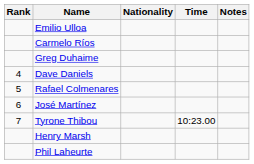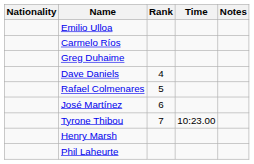 <table class="wikitable sortable" style="text-align:center">
 <tr>
+<th>Nationality</th>
+<th>Name</th>
 <th>Rank</th>
-<th>Name</th>
-<th>Nationality</th>
 <th>Time</th>
 <th>Notes</th>
 </tr>
 <tr>
+<td align=left></td>
+<td align=left><a href='#'>Emilio Ulloa</a></td>
 <td></td>
-<td align=left><a href='#'>Emilio Ulloa</a></td>
-<td align=left></td>
 <td></td>
 <td></td>
 </tr>
 <tr>
+<td align=left></td>
+<td align=left><a href='#'>Carmelo Ríos</a></td>
 <td></td>
-<td align=left><a href='#'>Carmelo Ríos</a></td>
-<td align=left></td>
 <td></td>
 <td></td>
 </tr>
 <tr>
+<td align=left></td>
+<td align=left><a href='#'>Greg Duhaime</a></td>
 <td></td>
-<td align=left><a href='#'>Greg Duhaime</a></td>
-<td align=left></td>
 <td></td>
 <td></td>
 </tr>
 <tr>
+<td align=left></td>
+<td align=left><a href='#'>Dave Daniels</a></td>
 <td>4</td>
-<td align=left><a href='#'>Dave Daniels</a></td>
-<td align=left></td>
 <td></td>
 <td></td>
 </tr>
 <tr>
+<td align=left></td>
+<td align=left><a href='#'>Rafael Colmenares</a></td>
 <td>5</td>
-<td align=left><a href='#'>Rafael Colmenares</a></td>
-<td align=left></td>
 <td></td>
 <td></td>
 </tr>
 <tr>
+<td align=left></td>
+<td align=left><a href='#'>José Martínez</a></td>
 <td>6</td>
-<td align=left><a href='#'>José Martínez</a></td>
-<td align=left></td>
 <td></td>
 <td></td>
 </tr>
 <tr>
+<td align=left></td>
+<td align=left><a href='#'>Tyrone Thibou</a></td>
 <td>7</td>
-<td align=left><a href='#'>Tyrone Thibou</a></td>
-<td align=left></td>
 <td>10:23.00</td>
 <td></td>
 </tr>
 <tr>
+<td align=left></td>
+<td align=left><a href='#'>Henry Marsh</a></td>
 <td></td>
-<td align=left><a href='#'>Henry Marsh</a></td>
-<td align=left></td>
 <td></td>
 <td></td>
 </tr>
 <tr>
+<td align=left></td>
+<td align=left><a href='#'>Phil Laheurte</a></td>
 <td></td>
-<td align=left><a href='#'>Phil Laheurte</a></td>
-<td align=left></td>
 <td></td>
 <td></td>
 </tr>
 </table>
